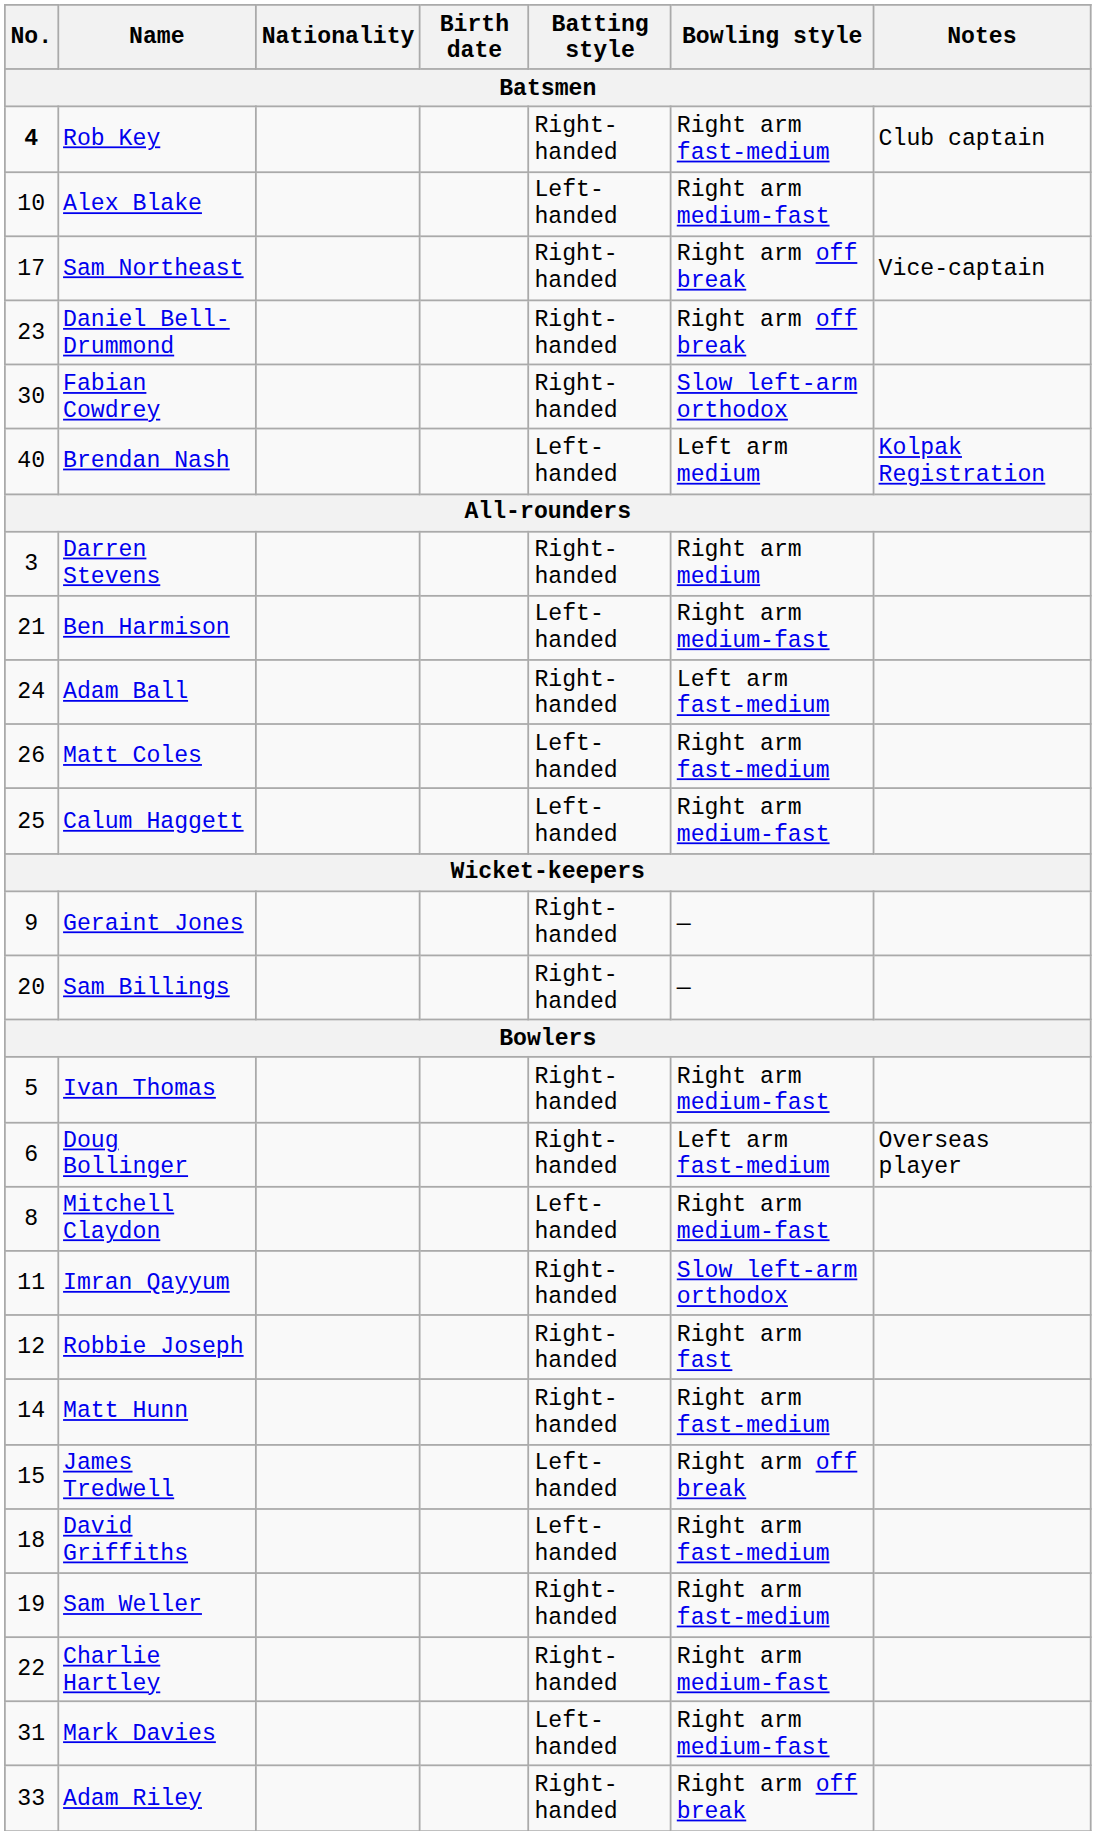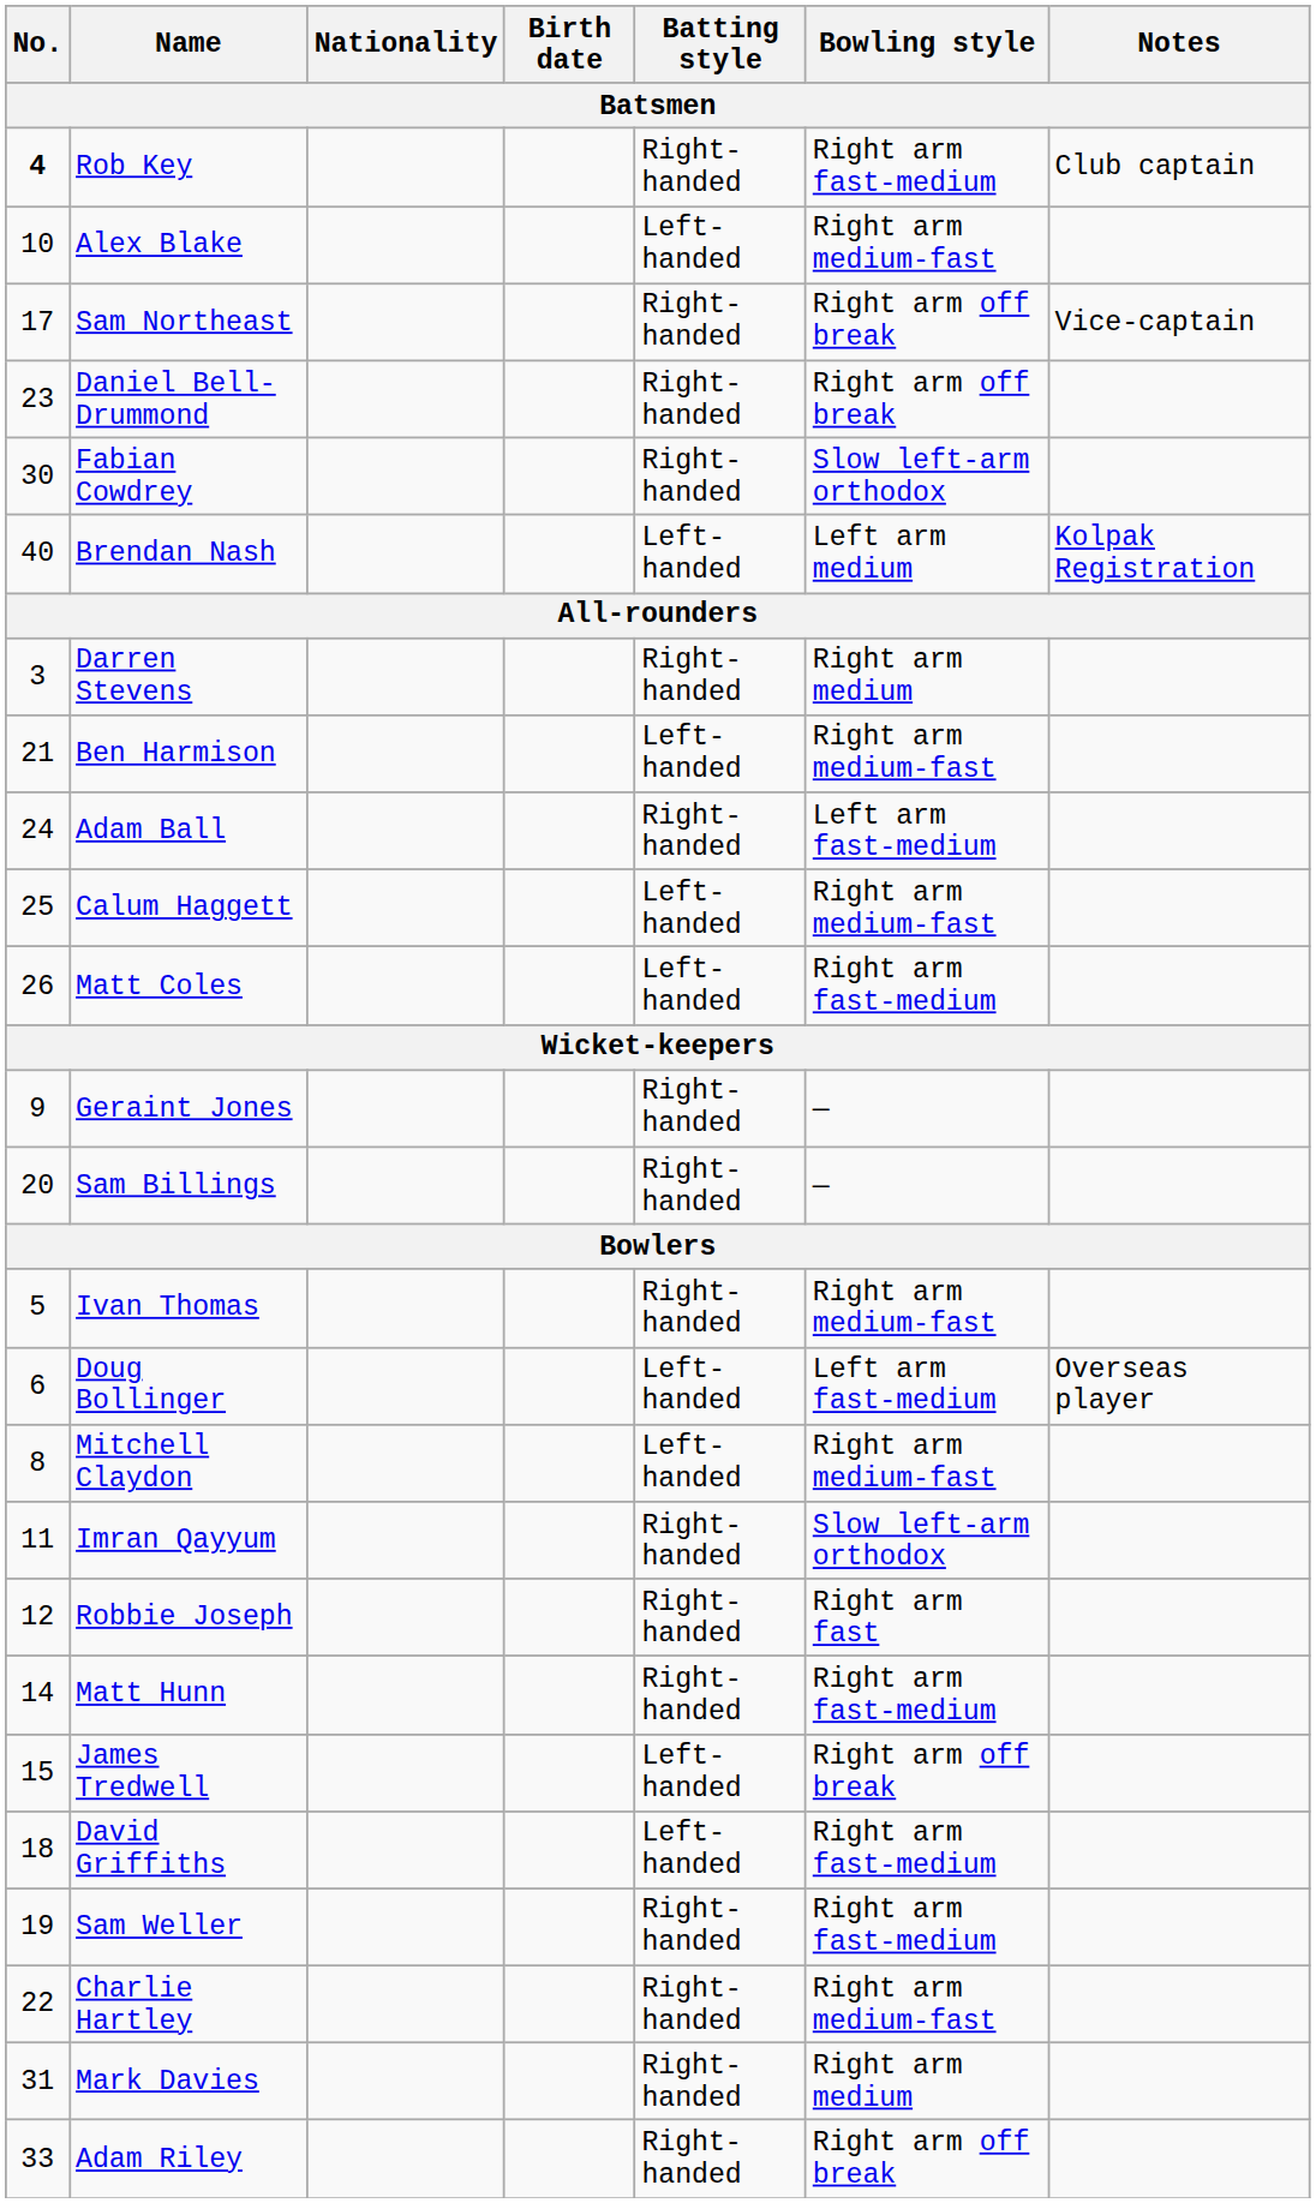 <table class="wikitable">
 <tr>
 <th>No.</th>
 <th>Name</th>
 <th>Nationality</th>
 <th>Birth date</th>
 <th>Batting style</th>
 <th>Bowling style</th>
 <th>Notes</th>
 </tr>
 <tr>
 <th colspan="7">Batsmen</th>
 </tr>
 <tr>
 <td style="text-align:center"><strong>4</strong></td>
 <td><a href='#'>Rob Key</a></td>
 <td></td>
 <td></td>
 <td>Right-handed</td>
 <td>Right arm <a href='#'>fast-medium</a></td>
 <td>Club captain</td>
 </tr>
 <tr>
 <td style="text-align:center">10</td>
 <td><a href='#'>Alex Blake</a></td>
 <td></td>
 <td></td>
 <td>Left-handed</td>
 <td>Right arm <a href='#'>medium-fast</a></td>
 <td></td>
 </tr>
 <tr>
 <td style="text-align:center">17</td>
 <td><a href='#'>Sam Northeast</a></td>
 <td></td>
 <td></td>
 <td>Right-handed</td>
 <td>Right arm <a href='#'>off break</a></td>
 <td>Vice-captain</td>
 </tr>
 <tr>
 <td style="text-align:center">23</td>
 <td><a href='#'>Daniel Bell-Drummond</a></td>
 <td></td>
 <td></td>
 <td>Right-handed</td>
 <td>Right arm <a href='#'>off break</a></td>
 <td></td>
 </tr>
 <tr>
 <td style="text-align:center">30</td>
 <td><a href='#'>Fabian Cowdrey</a></td>
 <td></td>
 <td></td>
 <td>Right-handed</td>
 <td><a href='#'>Slow left-arm orthodox</a></td>
 <td></td>
 </tr>
 <tr>
 <td style="text-align:center">40</td>
 <td><a href='#'>Brendan Nash</a></td>
 <td></td>
 <td></td>
 <td>Left-handed</td>
 <td>Left arm <a href='#'>medium</a></td>
 <td><a href='#'>Kolpak Registration</a></td>
 </tr>
 <tr>
 <th colspan="7">All-rounders</th>
 </tr>
 <tr>
 <td style="text-align:center">3</td>
 <td><a href='#'>Darren Stevens</a></td>
 <td></td>
 <td></td>
 <td>Right-handed</td>
 <td>Right arm <a href='#'>medium</a></td>
 <td></td>
 </tr>
 <tr>
 <td style="text-align:center">21</td>
 <td><a href='#'>Ben Harmison</a></td>
 <td></td>
 <td></td>
 <td>Left-handed</td>
 <td>Right arm <a href='#'>medium-fast</a></td>
 <td></td>
 </tr>
 <tr>
 <td style="text-align:center">24</td>
 <td><a href='#'>Adam Ball</a></td>
 <td></td>
 <td></td>
 <td>Right-handed</td>
 <td>Left arm <a href='#'>fast-medium</a></td>
 <td></td>
 </tr>
 <tr>
+<td style="text-align:center">25</td>
+<td><a href='#'>Calum Haggett</a></td>
+<td></td>
+<td></td>
+<td>Left-handed</td>
+<td>Right arm <a href='#'>medium-fast</a></td>
+<td></td>
+</tr>
+<tr>
 <td style="text-align:center">26</td>
 <td><a href='#'>Matt Coles</a></td>
 <td></td>
 <td></td>
 <td>Left-handed</td>
 <td>Right arm <a href='#'>fast-medium</a></td>
-<td></td>
-</tr>
-<tr>
-<td style="text-align:center">25</td>
-<td><a href='#'>Calum Haggett</a></td>
-<td></td>
-<td></td>
-<td>Left-handed</td>
-<td>Right arm <a href='#'>medium-fast</a></td>
 <td></td>
 </tr>
 <tr>
 <th colspan="7">Wicket-keepers</th>
 </tr>
 <tr>
 <td style="text-align:center">9</td>
 <td><a href='#'>Geraint Jones</a></td>
 <td></td>
 <td></td>
 <td>Right-handed</td>
 <td>—</td>
 <td></td>
 </tr>
 <tr>
 <td style="text-align:center">20</td>
 <td><a href='#'>Sam Billings</a></td>
 <td></td>
 <td></td>
 <td>Right-handed</td>
 <td>—</td>
 <td></td>
 </tr>
 <tr>
 <th colspan="7">Bowlers</th>
 </tr>
 <tr>
 <td style="text-align:center">5</td>
 <td><a href='#'>Ivan Thomas</a></td>
 <td></td>
 <td></td>
 <td>Right-handed</td>
 <td>Right arm <a href='#'>medium-fast</a></td>
 <td></td>
 </tr>
 <tr>
 <td style="text-align:center">6</td>
 <td><a href='#'>Doug Bollinger</a></td>
 <td></td>
 <td></td>
-<td>Right-handed</td>
+<td>Left-handed</td>
 <td>Left arm <a href='#'>fast-medium</a></td>
 <td>Overseas player</td>
 </tr>
 <tr>
 <td style="text-align:center">8</td>
 <td><a href='#'>Mitchell Claydon</a></td>
 <td></td>
 <td></td>
 <td>Left-handed</td>
 <td>Right arm <a href='#'>medium-fast</a></td>
 <td></td>
 </tr>
 <tr>
 <td style="text-align:center">11</td>
 <td><a href='#'>Imran Qayyum</a></td>
 <td></td>
 <td></td>
 <td>Right-handed</td>
 <td><a href='#'>Slow left-arm orthodox</a></td>
 <td></td>
 </tr>
 <tr>
 <td style="text-align:center">12</td>
 <td><a href='#'>Robbie Joseph</a></td>
 <td></td>
 <td></td>
 <td>Right-handed</td>
 <td>Right arm <a href='#'>fast</a></td>
 <td></td>
 </tr>
 <tr>
 <td style="text-align:center">14</td>
 <td><a href='#'>Matt Hunn</a></td>
 <td></td>
 <td></td>
 <td>Right-handed</td>
 <td>Right arm <a href='#'>fast-medium</a></td>
 <td></td>
 </tr>
 <tr>
 <td style="text-align:center">15</td>
 <td><a href='#'>James Tredwell</a></td>
 <td></td>
 <td></td>
 <td>Left-handed</td>
 <td>Right arm <a href='#'>off break</a></td>
 <td></td>
 </tr>
 <tr>
 <td style="text-align:center">18</td>
 <td><a href='#'>David Griffiths</a></td>
 <td></td>
 <td></td>
 <td>Left-handed</td>
 <td>Right arm <a href='#'>fast-medium</a></td>
 <td></td>
 </tr>
 <tr>
 <td style="text-align:center">19</td>
 <td><a href='#'>Sam Weller</a></td>
 <td></td>
 <td></td>
 <td>Right-handed</td>
 <td>Right arm <a href='#'>fast-medium</a></td>
 <td></td>
 </tr>
 <tr>
 <td style="text-align:center">22</td>
 <td><a href='#'>Charlie Hartley</a></td>
 <td></td>
 <td></td>
 <td>Right-handed</td>
 <td>Right arm <a href='#'>medium-fast</a></td>
 <td></td>
 </tr>
 <tr>
 <td style="text-align:center">31</td>
 <td><a href='#'>Mark Davies</a></td>
 <td></td>
 <td></td>
-<td>Left-handed</td>
-<td>Right arm <a href='#'>medium-fast</a></td>
+<td>Right-handed</td>
+<td>Right arm <a href='#'>medium</a></td>
 <td></td>
 </tr>
 <tr>
 <td style="text-align:center">33</td>
 <td><a href='#'>Adam Riley</a></td>
 <td></td>
 <td></td>
 <td>Right-handed</td>
 <td>Right arm <a href='#'>off break</a></td>
 <td></td>
 </tr>
 </table>
